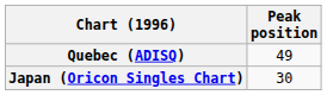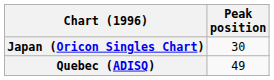 <table class="wikitable sortable plainrowheaders" style="text-align:center">
 <tr>
 <th scope="col">Chart (1996)</th>
 <th scope="col">Peak<br>position</th>
 </tr>
 <tr>
+<th scope="row">Japan (<a href='#'>Oricon Singles Chart</a>)</th>
+<td>30</td>
+</tr>
+<tr>
 <th scope="row">Quebec (<a href='#'>ADISQ</a>)</th>
 <td>49</td>
 </tr>
-<tr>
-<th scope="row">Japan (<a href='#'>Oricon Singles Chart</a>)</th>
-<td>30</td>
-</tr>
 </table>
